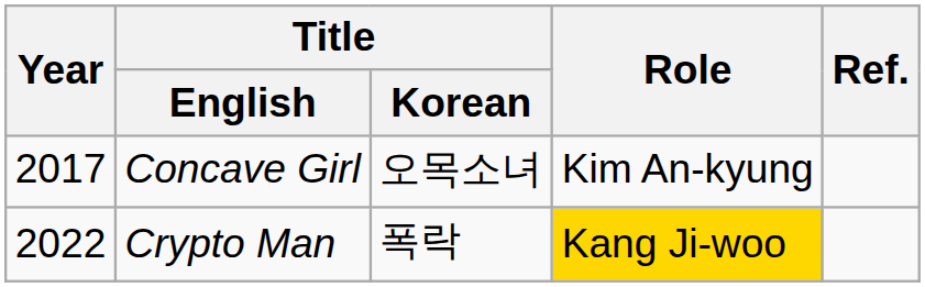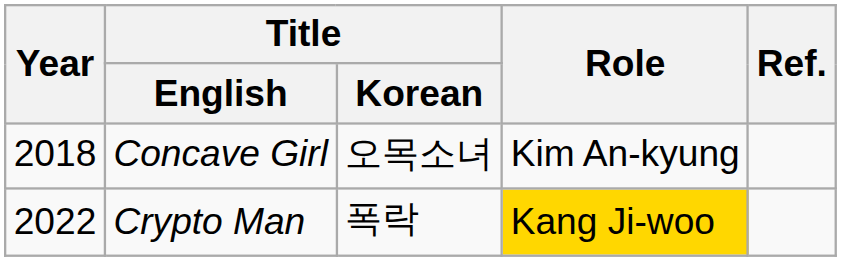 <table class="wikitable">
 <tr>
 <th rowspan="2">Year</th>
 <th colspan="2">Title</th>
 <th rowspan="2">Role</th>
 <th rowspan="2">Ref.</th>
 </tr>
 <tr>
 <th>English</th>
 <th>Korean</th>
 </tr>
 <tr>
-<td>2017</td>
+<td>2018</td>
 <td><em>Concave Girl</em></td>
 <td>오목소녀</td>
 <td>Kim An-kyung</td>
 <td></td>
 </tr>
 <tr>
 <td>2022</td>
 <td><em>Crypto Man</em></td>
 <td>폭락</td>
 <td style="background: gold;">Kang Ji-woo</td>
 <td></td>
 </tr>
 </table>
